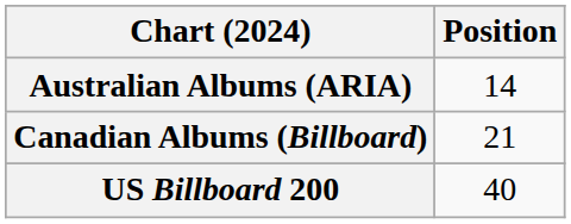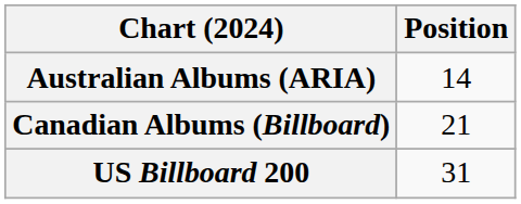 <table class="wikitable sortable plainrowheaders" style="text-align:center">
 <tr>
 <th scope="col">Chart (2024)</th>
 <th scope="col">Position</th>
 </tr>
 <tr>
 <th scope="row">Australian Albums (ARIA)</th>
 <td>14</td>
 </tr>
 <tr>
 <th scope="row">Canadian Albums (<em>Billboard</em>)</th>
 <td>21</td>
 </tr>
 <tr>
 <th scope="row">US <em>Billboard</em> 200</th>
-<td>40</td>
+<td>31</td>
 </tr>
 </table>
